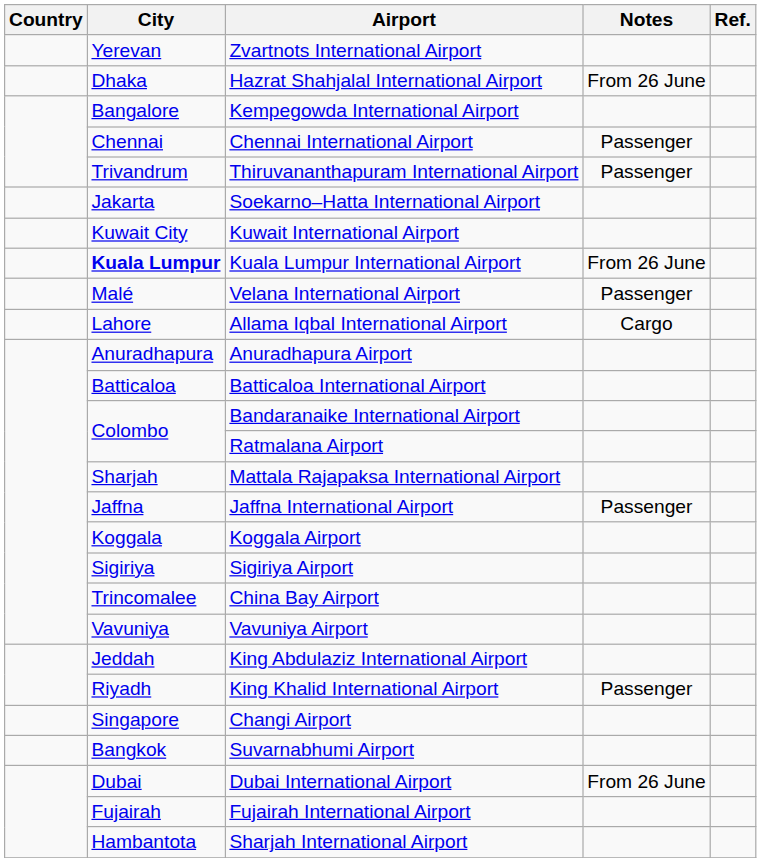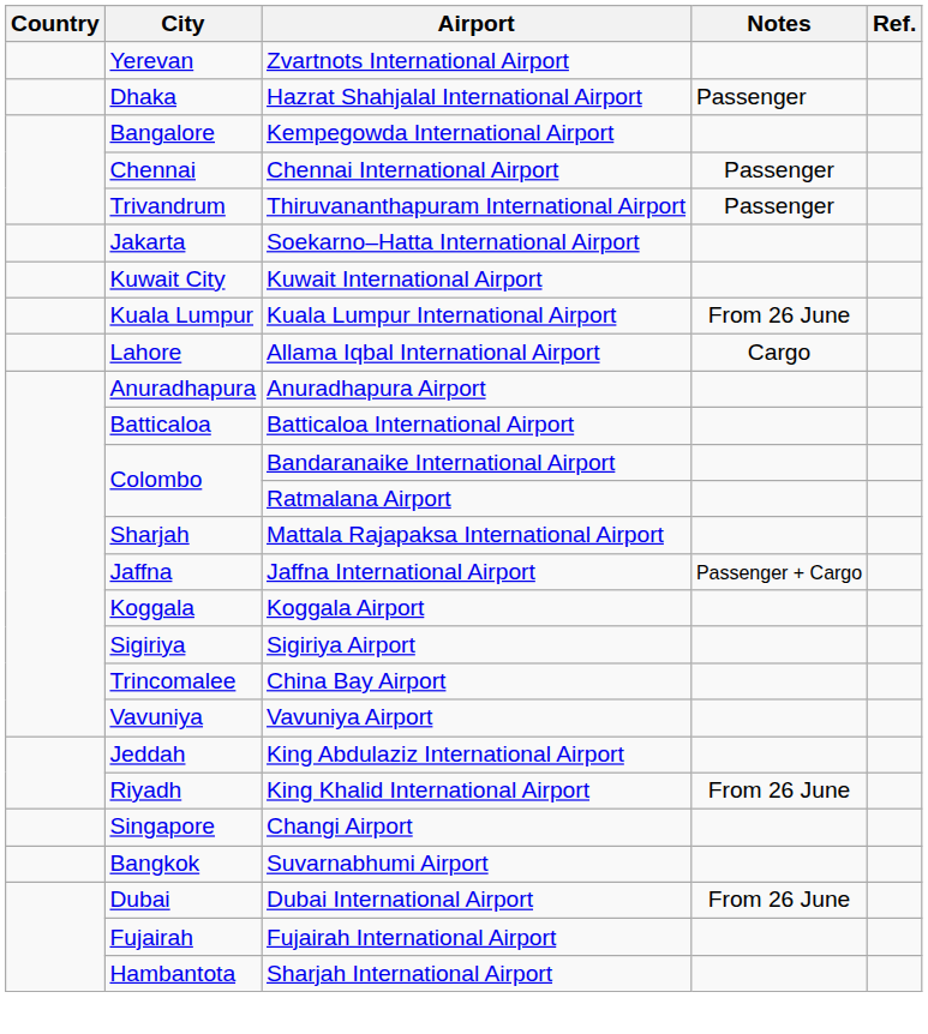 <table class="wikitable">
 <tr>
 <th>Country</th>
 <th>City</th>
 <th>Airport</th>
 <th>Notes</th>
 <th>Ref.</th>
 </tr>
 <tr>
 <td></td>
 <td><a href='#'>Yerevan</a></td>
 <td><a href='#'>Zvartnots International Airport</a></td>
 <td></td>
 <td></td>
 </tr>
 <tr>
 <td></td>
 <td><a href='#'>Dhaka</a></td>
 <td><a href='#'>Hazrat Shahjalal International Airport</a></td>
-<td style="text-align:center">From 26 June</td>
+<td>Passenger</td>
 <td></td>
 </tr>
 <tr>
 <td rowspan=3></td>
 <td><a href='#'>Bangalore</a></td>
 <td><a href='#'>Kempegowda International Airport</a></td>
 <td></td>
 <td></td>
 </tr>
 <tr>
 <td><a href='#'>Chennai</a></td>
 <td><a href='#'>Chennai International Airport</a></td>
 <td style="text-align:center">Passenger</td>
 <td></td>
 </tr>
 <tr>
 <td><a href='#'>Trivandrum</a></td>
 <td><a href='#'>Thiruvananthapuram International Airport</a></td>
 <td style="text-align:center">Passenger</td>
 <td></td>
 </tr>
 <tr>
 <td></td>
 <td><a href='#'>Jakarta</a></td>
 <td><a href='#'>Soekarno–Hatta International Airport</a></td>
 <td></td>
 <td></td>
 </tr>
 <tr>
 <td></td>
 <td><a href='#'>Kuwait City</a></td>
 <td><a href='#'>Kuwait International Airport</a></td>
 <td></td>
 <td></td>
 </tr>
 <tr>
 <td></td>
-<td><strong><a href='#'>Kuala Lumpur</a></strong></td>
+<td><a href='#'>Kuala Lumpur</a></td>
 <td><a href='#'>Kuala Lumpur International Airport</a></td>
 <td style="text-align:center">From 26 June</td>
-<td></td>
-</tr>
-<tr>
-<td></td>
-<td><a href='#'>Malé</a></td>
-<td><a href='#'>Velana International Airport</a></td>
-<td style="text-align:center">Passenger</td>
 <td></td>
 </tr>
 <tr>
 <td></td>
 <td><a href='#'>Lahore</a></td>
 <td><a href='#'>Allama Iqbal International Airport</a></td>
 <td style="text-align:center">Cargo</td>
 <td></td>
 </tr>
 <tr>
 <td rowspan=10></td>
 <td><a href='#'>Anuradhapura</a></td>
 <td><a href='#'>Anuradhapura Airport</a></td>
 <td></td>
 <td></td>
 </tr>
 <tr>
 <td><a href='#'>Batticaloa</a></td>
 <td><a href='#'>Batticaloa International Airport</a></td>
 <td></td>
 <td></td>
 </tr>
 <tr>
 <td rowspan=2><a href='#'>Colombo</a></td>
 <td><a href='#'>Bandaranaike International Airport</a></td>
 <td></td>
 <td></td>
 </tr>
 <tr>
 <td><a href='#'>Ratmalana Airport</a></td>
 <td></td>
 <td></td>
 </tr>
 <tr>
 <td><a href='#'>Sharjah</a></td>
 <td><a href='#'>Mattala Rajapaksa International Airport</a></td>
 <td></td>
 <td></td>
 </tr>
 <tr>
 <td><a href='#'>Jaffna</a></td>
 <td><a href='#'>Jaffna International Airport</a></td>
-<td style="text-align:center">Passenger</td>
+<td style="text-align:center"><small>Passenger + Cargo</small></td>
 <td></td>
 </tr>
 <tr>
 <td><a href='#'>Koggala</a></td>
 <td><a href='#'>Koggala Airport</a></td>
 <td></td>
 <td></td>
 </tr>
 <tr>
 <td><a href='#'>Sigiriya</a></td>
 <td><a href='#'>Sigiriya Airport</a></td>
 <td></td>
 <td></td>
 </tr>
 <tr>
 <td><a href='#'>Trincomalee</a></td>
 <td><a href='#'>China Bay Airport</a></td>
 <td></td>
 <td></td>
 </tr>
 <tr>
 <td><a href='#'>Vavuniya</a></td>
 <td><a href='#'>Vavuniya Airport</a></td>
 <td></td>
 <td></td>
 </tr>
 <tr>
 <td rowspan=2></td>
 <td><a href='#'>Jeddah</a></td>
 <td><a href='#'>King Abdulaziz International Airport</a></td>
 <td></td>
 <td></td>
 </tr>
 <tr>
 <td><a href='#'>Riyadh</a></td>
 <td><a href='#'>King Khalid International Airport</a></td>
-<td style="text-align:center">Passenger</td>
+<td style="text-align:center">From 26 June</td>
 <td></td>
 </tr>
 <tr>
 <td></td>
 <td><a href='#'>Singapore</a></td>
 <td><a href='#'>Changi Airport</a></td>
 <td></td>
 <td></td>
 </tr>
 <tr>
 <td></td>
 <td><a href='#'>Bangkok</a></td>
 <td><a href='#'>Suvarnabhumi Airport</a></td>
 <td></td>
 <td></td>
 </tr>
 <tr>
 <td rowspan=3></td>
 <td><a href='#'>Dubai</a></td>
 <td><a href='#'>Dubai International Airport</a></td>
 <td style="text-align:center">From 26 June</td>
 <td></td>
 </tr>
 <tr>
 <td><a href='#'>Fujairah</a></td>
 <td><a href='#'>Fujairah International Airport</a></td>
 <td></td>
 <td></td>
 </tr>
 <tr>
 <td><a href='#'>Hambantota</a></td>
 <td><a href='#'>Sharjah International Airport</a></td>
 <td></td>
 <td></td>
 </tr>
 </table>
